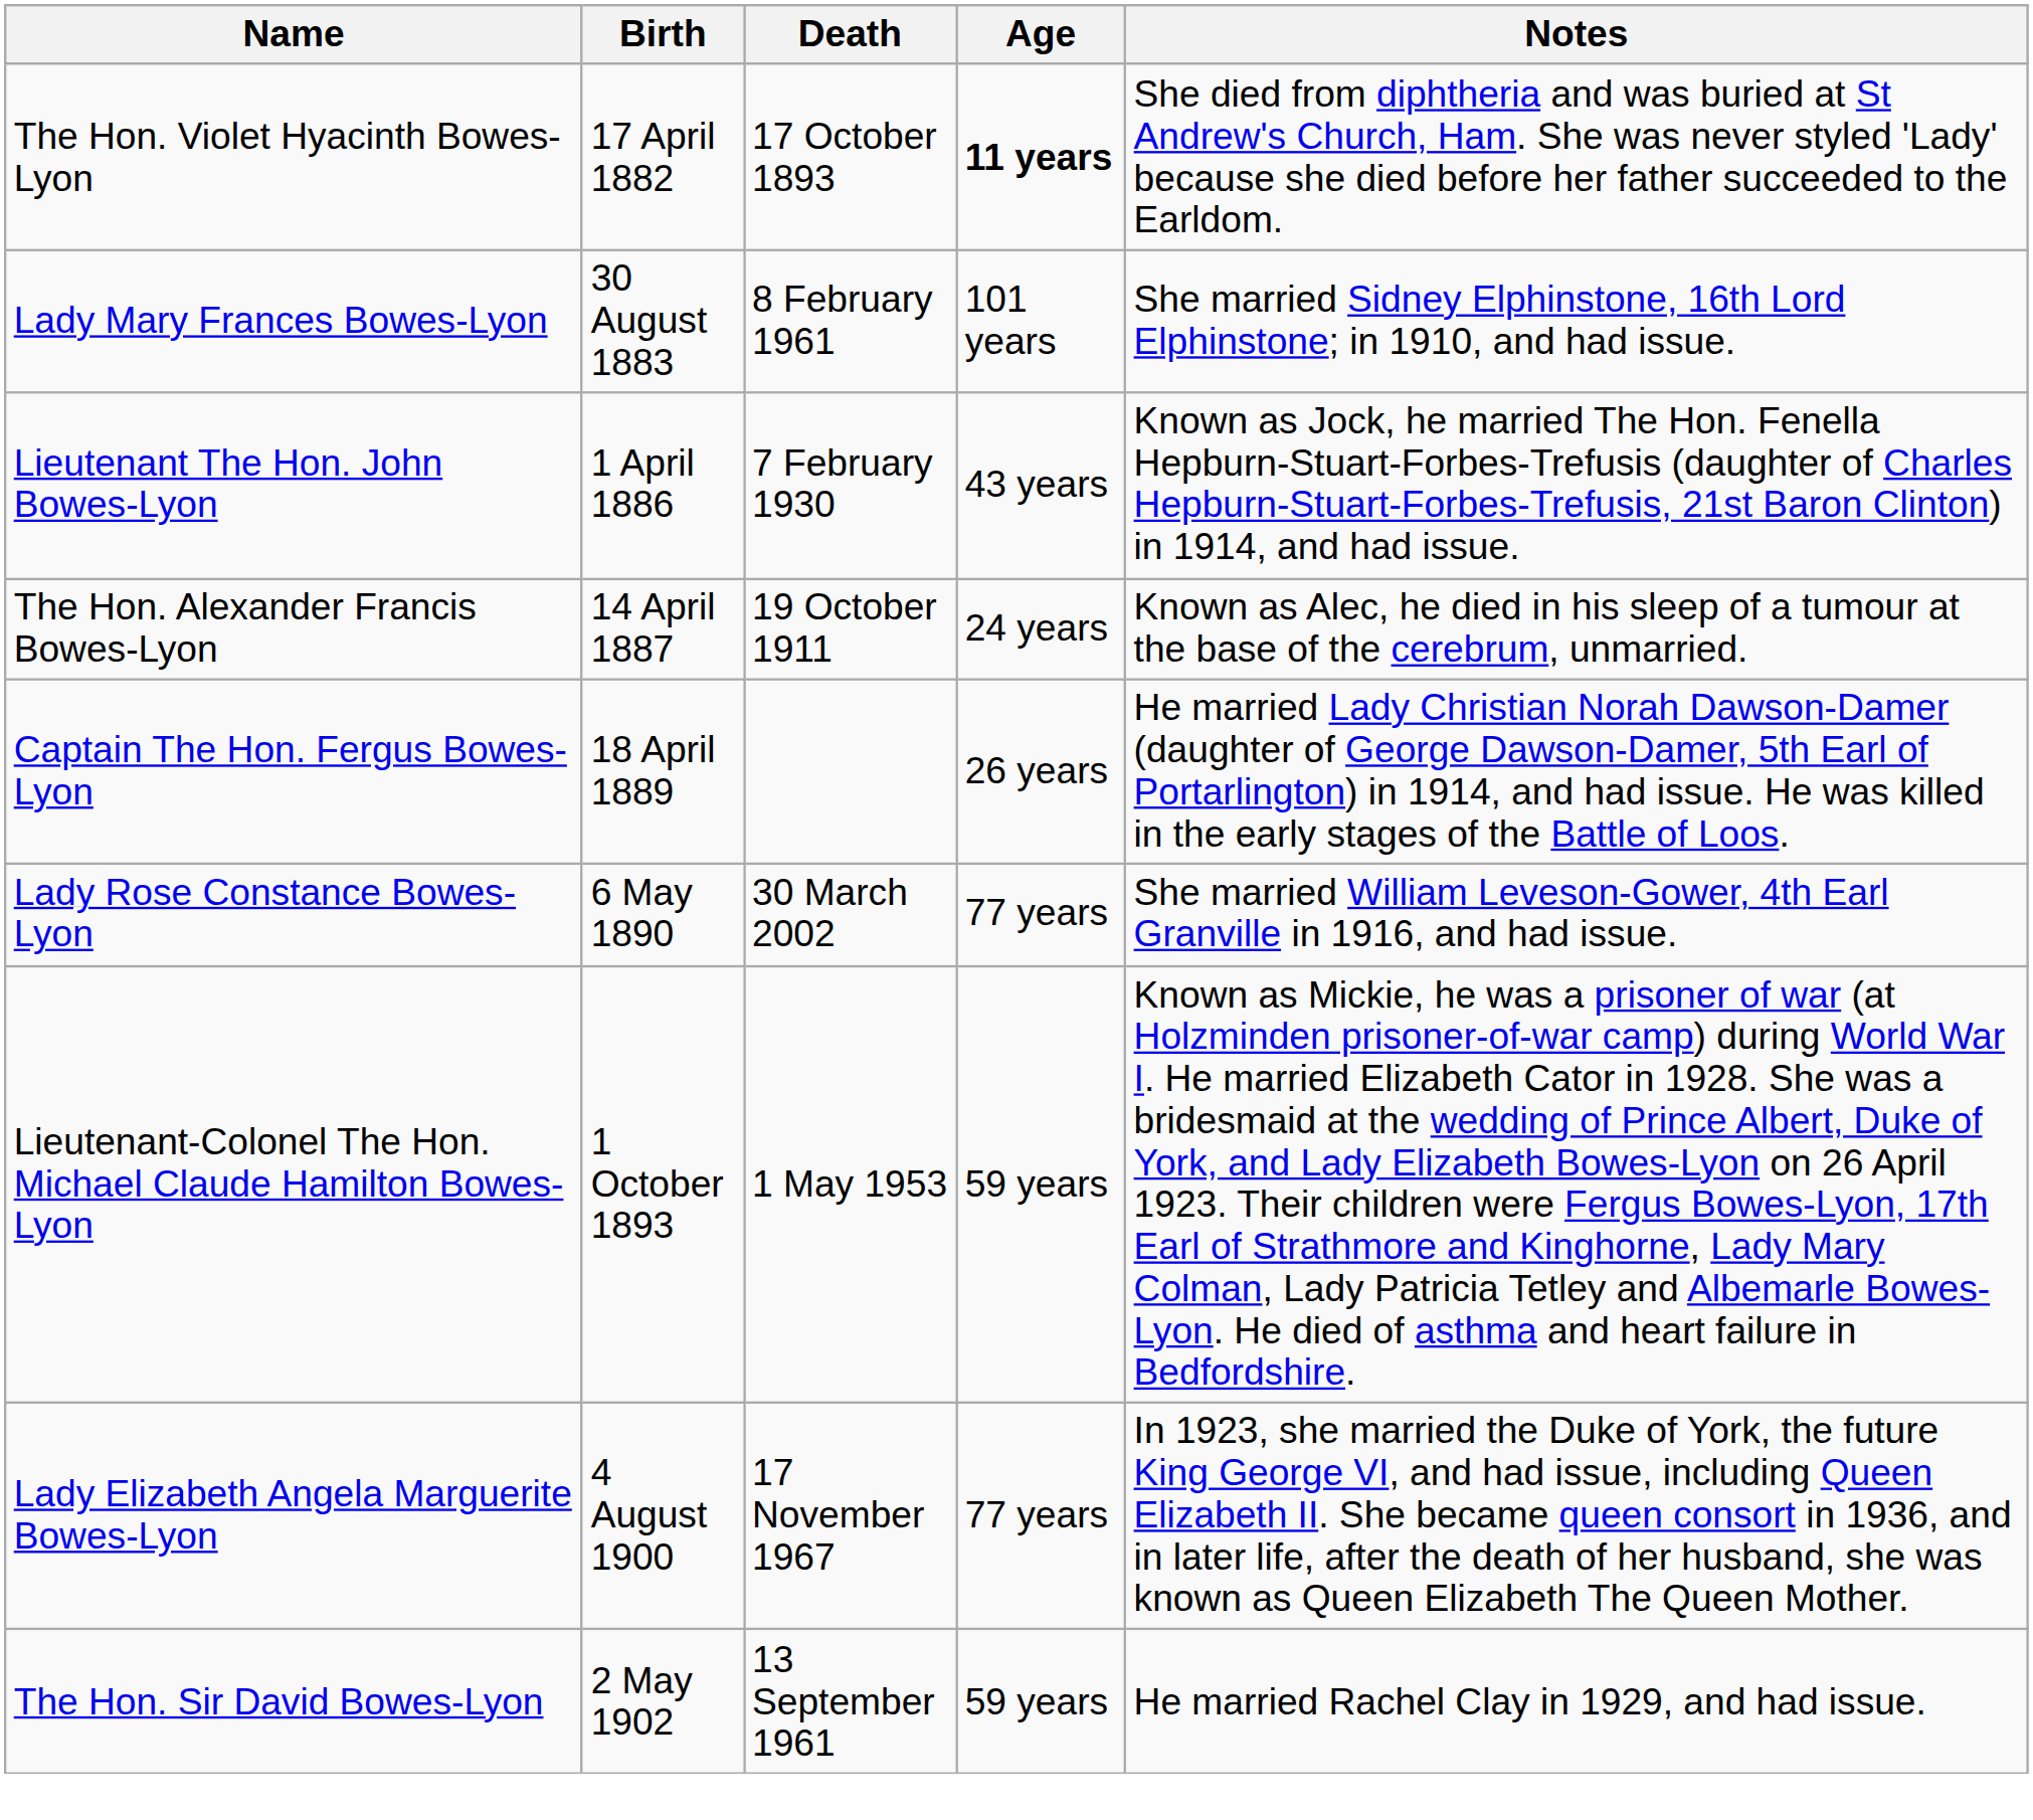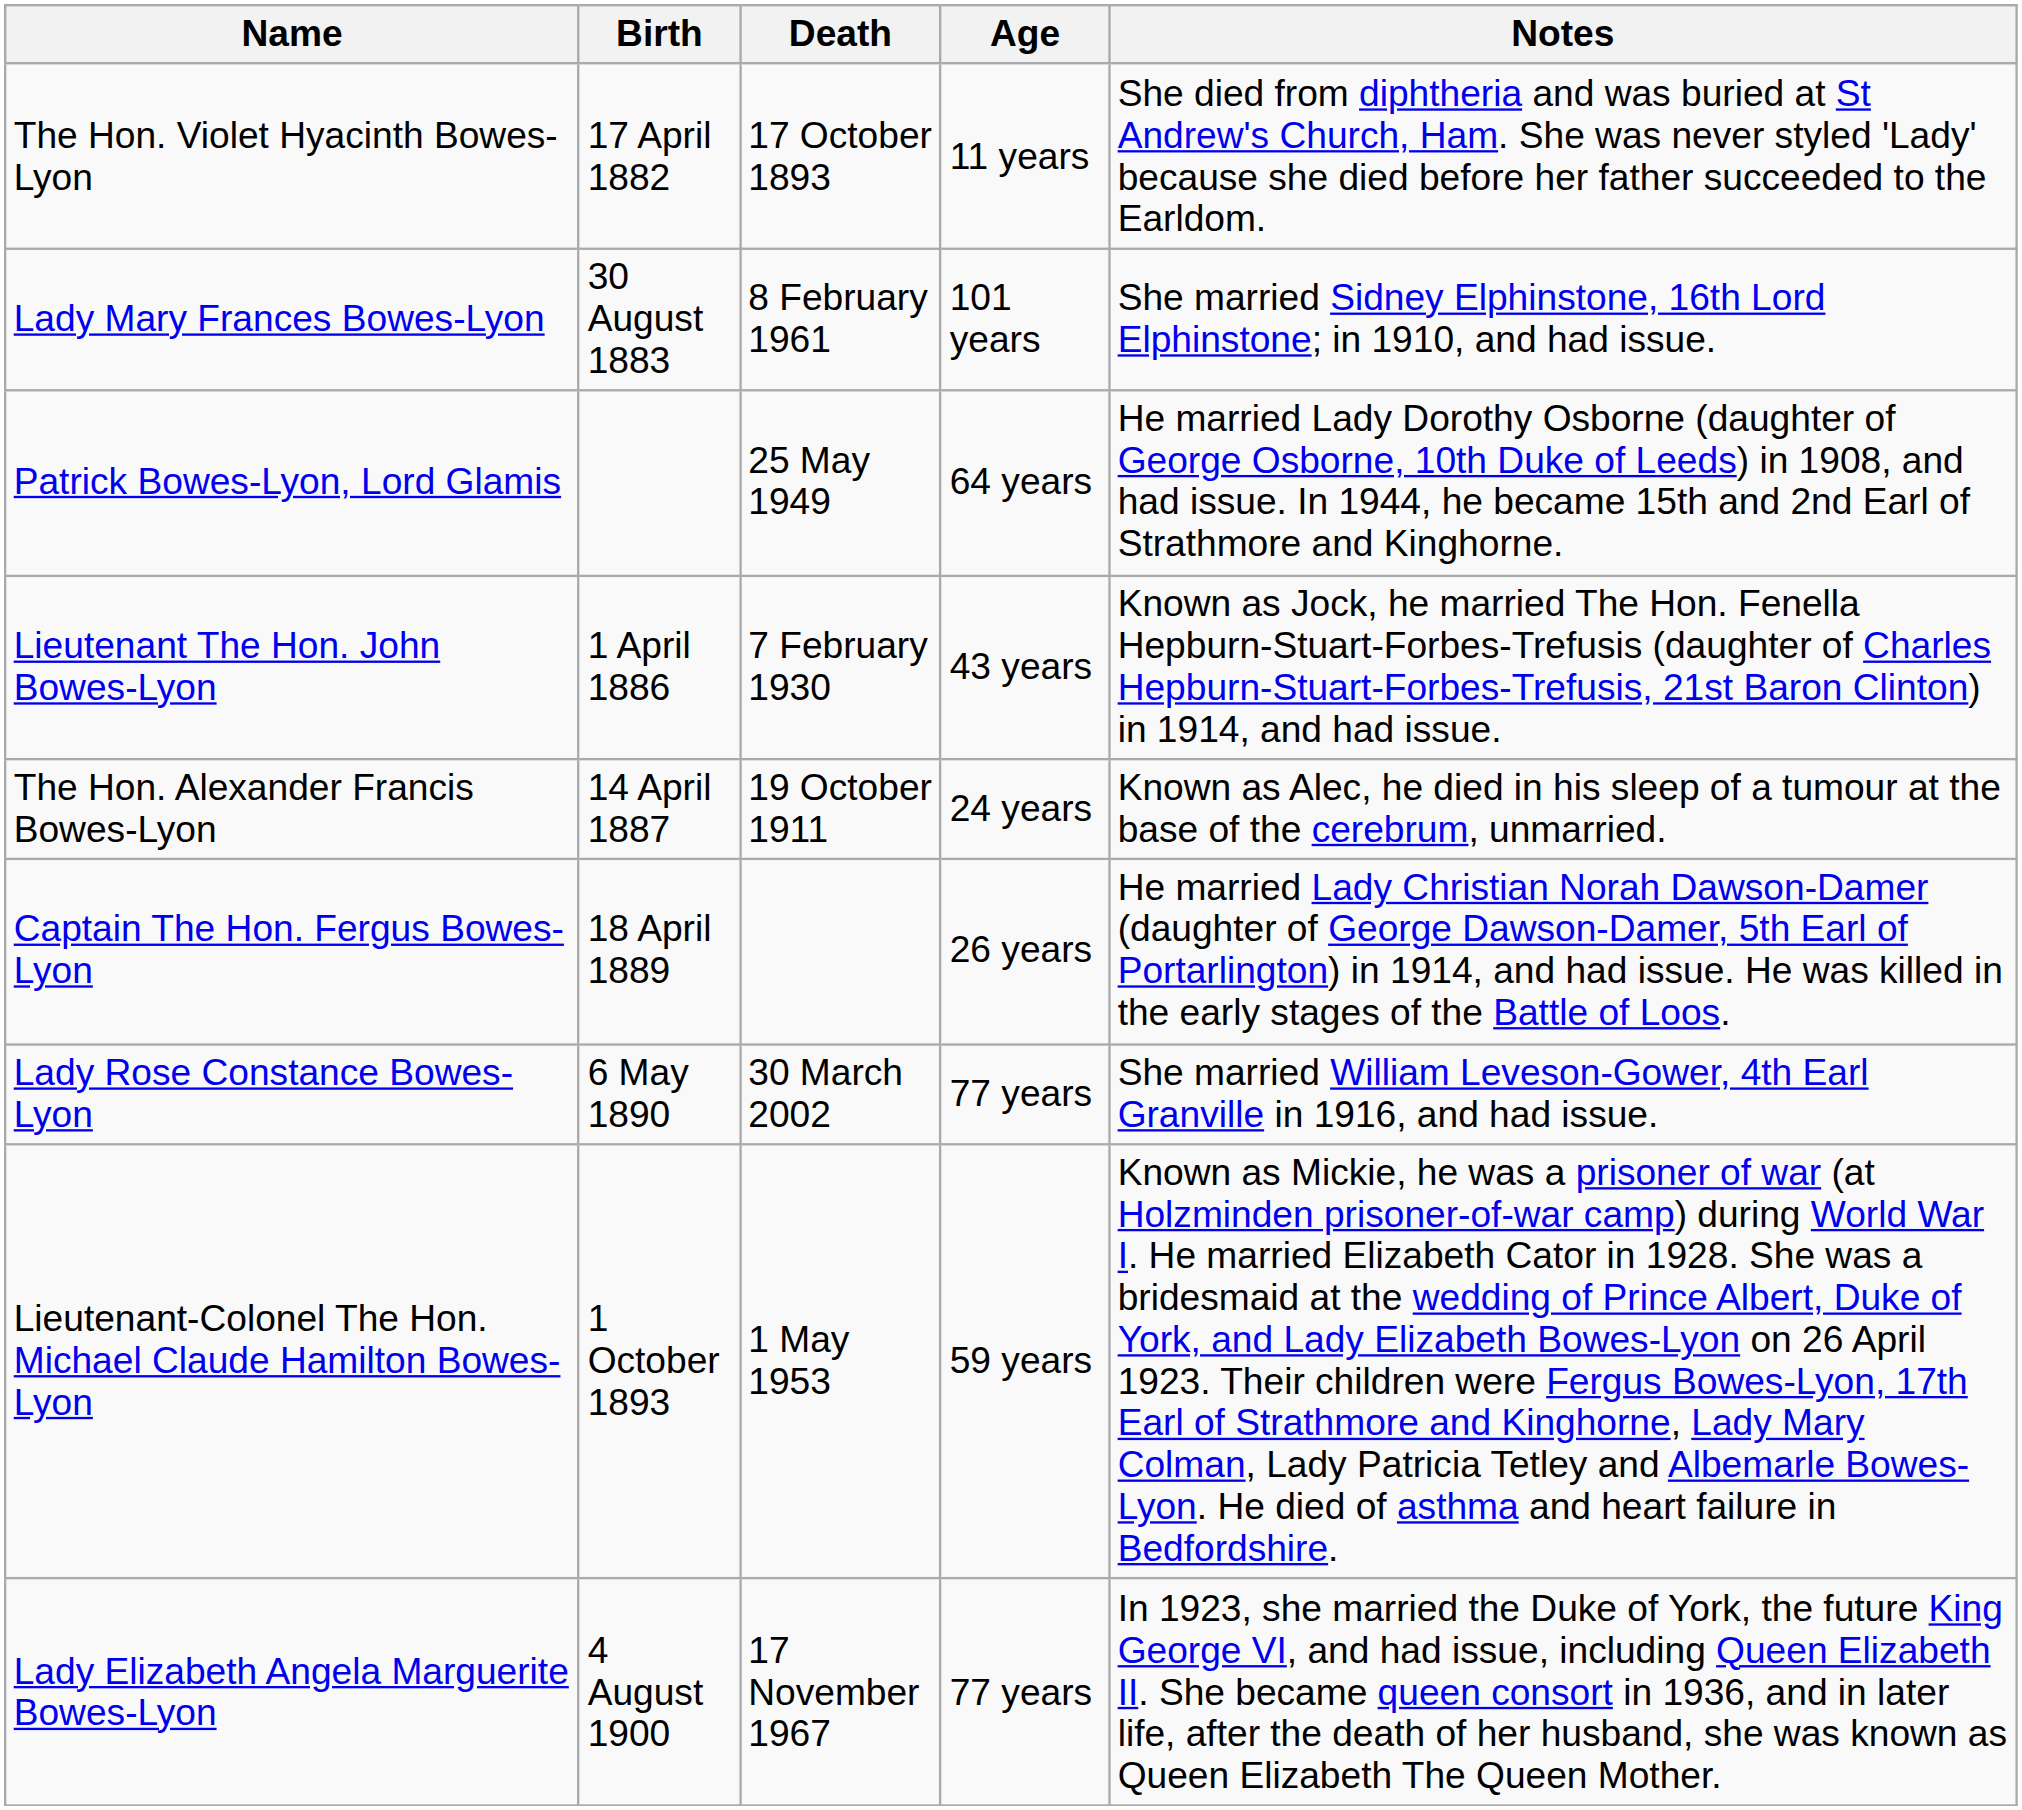 <table class="wikitable" border="1" style="border-collapse: collapse;">
 <tr bgcolor="#cccccc">
 <th scope="col" width=240pt>Name</th>
 <th scope="col">Birth</th>
 <th scope="col">Death</th>
 <th scope="col" width=65pt>Age</th>
 <th scope="col">Notes</th>
 </tr>
 <tr>
 <td>The Hon. Violet Hyacinth Bowes-Lyon</td>
 <td>17 April 1882</td>
 <td>17 October 1893</td>
-<td><strong>11 years</strong></td>
+<td>11 years</td>
 <td>She died from <a href='#'>diphtheria</a> and was buried at <a href='#'>St Andrew's Church, Ham</a>. She was never styled 'Lady' because she died before her father succeeded to the Earldom.</td>
 </tr>
 <tr>
 <td><a href='#'>Lady Mary Frances Bowes-Lyon</a></td>
 <td>30 August 1883</td>
 <td>8 February 1961</td>
 <td>101 years</td>
 <td>She married <a href='#'>Sidney Elphinstone, 16th Lord Elphinstone</a>; in 1910, and had issue.</td>
+</tr>
+<tr>
+<td><a href='#'>Patrick Bowes-Lyon, Lord Glamis</a></td>
+<td></td>
+<td>25 May 1949</td>
+<td>64 years</td>
+<td>He married Lady Dorothy Osborne (daughter of <a href='#'>George Osborne, 10th Duke of Leeds</a>) in 1908, and had issue. In 1944, he became 15th and 2nd Earl of Strathmore and Kinghorne.</td>
 </tr>
 <tr>
 <td><a href='#'>Lieutenant The Hon. John Bowes-Lyon</a></td>
 <td>1 April 1886</td>
 <td>7 February 1930</td>
 <td>43 years</td>
 <td>Known as Jock, he married The Hon. Fenella Hepburn-Stuart-Forbes-Trefusis (daughter of <a href='#'>Charles Hepburn-Stuart-Forbes-Trefusis, 21st Baron Clinton</a>) in 1914, and had issue.</td>
 </tr>
 <tr>
 <td>The Hon. Alexander Francis Bowes-Lyon</td>
 <td>14 April 1887</td>
 <td>19 October 1911</td>
 <td>24 years</td>
 <td>Known as Alec, he died in his sleep of a tumour at the base of the <a href='#'>cerebrum</a>, unmarried.</td>
 </tr>
 <tr>
 <td><a href='#'>Captain The Hon. Fergus Bowes-Lyon</a></td>
 <td>18 April 1889</td>
 <td></td>
 <td>26 years</td>
 <td>He married <a href='#'>Lady Christian Norah Dawson-Damer</a> (daughter of  <a href='#'>George Dawson-Damer, 5th Earl of Portarlington</a>) in 1914, and had issue. He was killed in the early stages of the <a href='#'>Battle of Loos</a>.</td>
 </tr>
 <tr>
 <td><a href='#'>Lady Rose Constance Bowes-Lyon</a></td>
 <td>6 May 1890</td>
 <td>30 March 2002</td>
 <td>77 years</td>
 <td>She married <a href='#'>William Leveson-Gower, 4th Earl Granville</a> in 1916, and had issue.</td>
 </tr>
 <tr>
 <td>Lieutenant-Colonel The Hon. <a href='#'>Michael Claude Hamilton Bowes-Lyon</a></td>
 <td>1 October 1893</td>
 <td>1 May 1953</td>
 <td>59 years</td>
 <td>Known as Mickie, he was a <a href='#'>prisoner of war</a> (at <a href='#'>Holzminden prisoner-of-war camp</a>) during <a href='#'>World War I</a>. He married Elizabeth Cator in 1928. She was a bridesmaid at the <a href='#'>wedding of Prince Albert, Duke of York, and Lady Elizabeth Bowes-Lyon</a> on 26 April 1923. Their children were <a href='#'>Fergus Bowes-Lyon, 17th Earl of Strathmore and Kinghorne</a>, <a href='#'>Lady Mary Colman</a>, Lady Patricia Tetley and <a href='#'>Albemarle Bowes-Lyon</a>. He died of <a href='#'>asthma</a> and heart failure in <a href='#'>Bedfordshire</a>.</td>
 </tr>
 <tr>
 <td><a href='#'>Lady Elizabeth Angela Marguerite Bowes-Lyon</a></td>
 <td>4 August 1900</td>
 <td>17 November 1967</td>
 <td>77 years</td>
 <td>In 1923, she married the Duke of York, the future <a href='#'>King George VI</a>, and had issue, including <a href='#'>Queen Elizabeth II</a>. She became <a href='#'>queen consort</a> in 1936, and in later life, after the death of her husband, she was known as Queen Elizabeth The Queen Mother.</td>
 </tr>
-<tr>
-<td><a href='#'>The Hon. Sir David Bowes-Lyon</a></td>
-<td>2 May 1902</td>
-<td>13 September 1961</td>
-<td>59 years</td>
-<td>He married Rachel Clay in 1929, and had issue.</td>
-</tr>
 </table>
